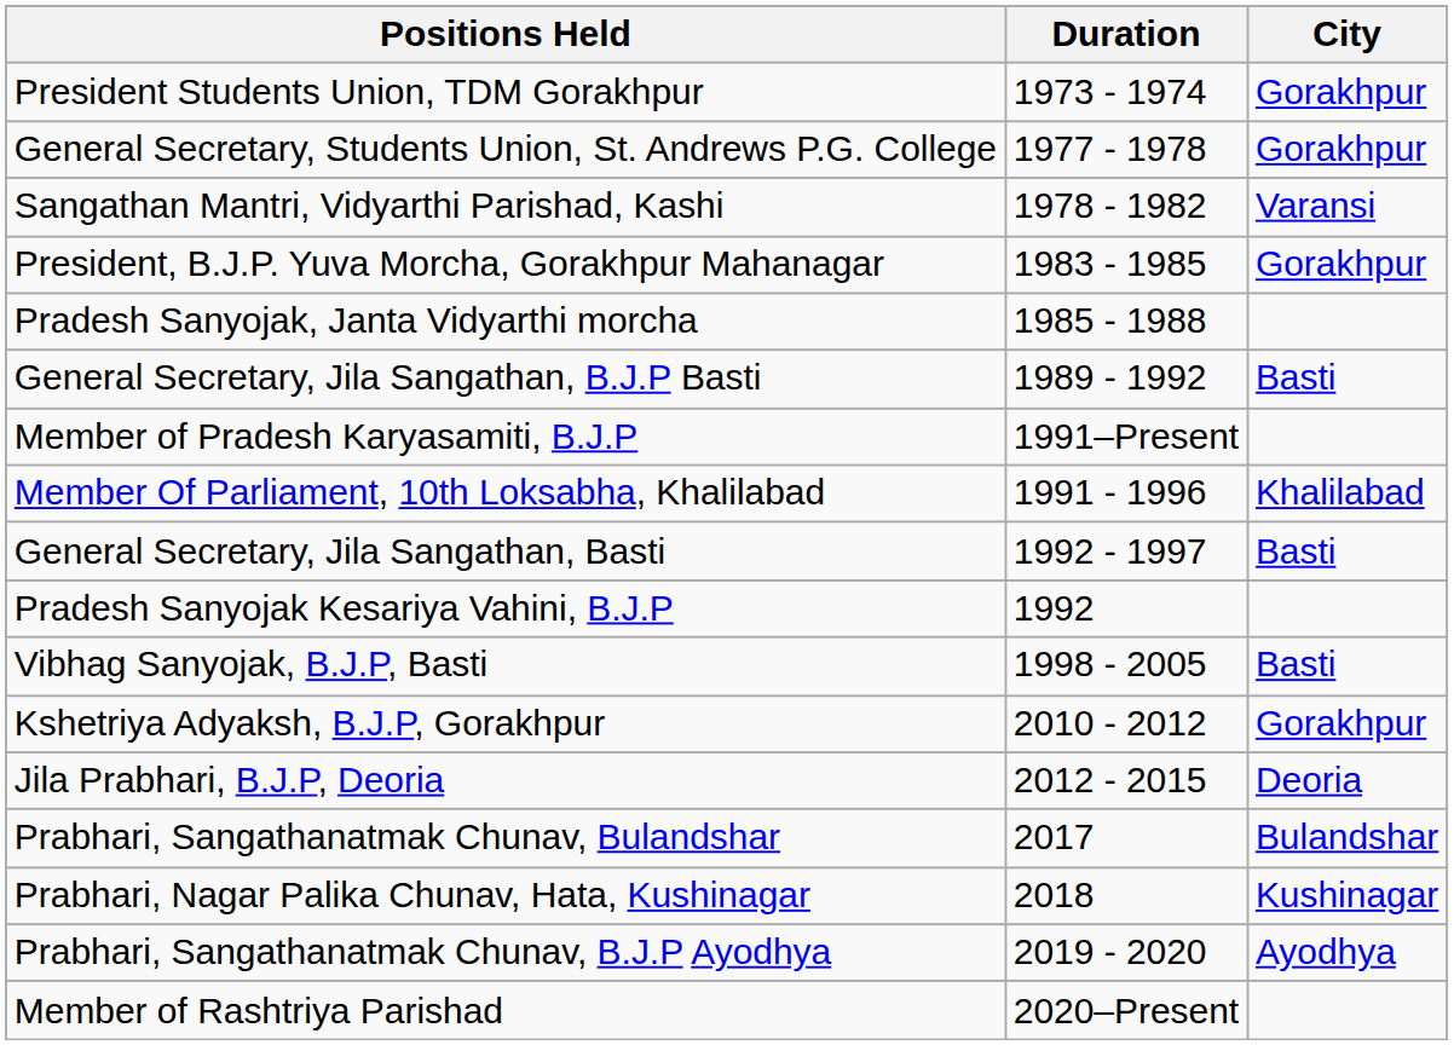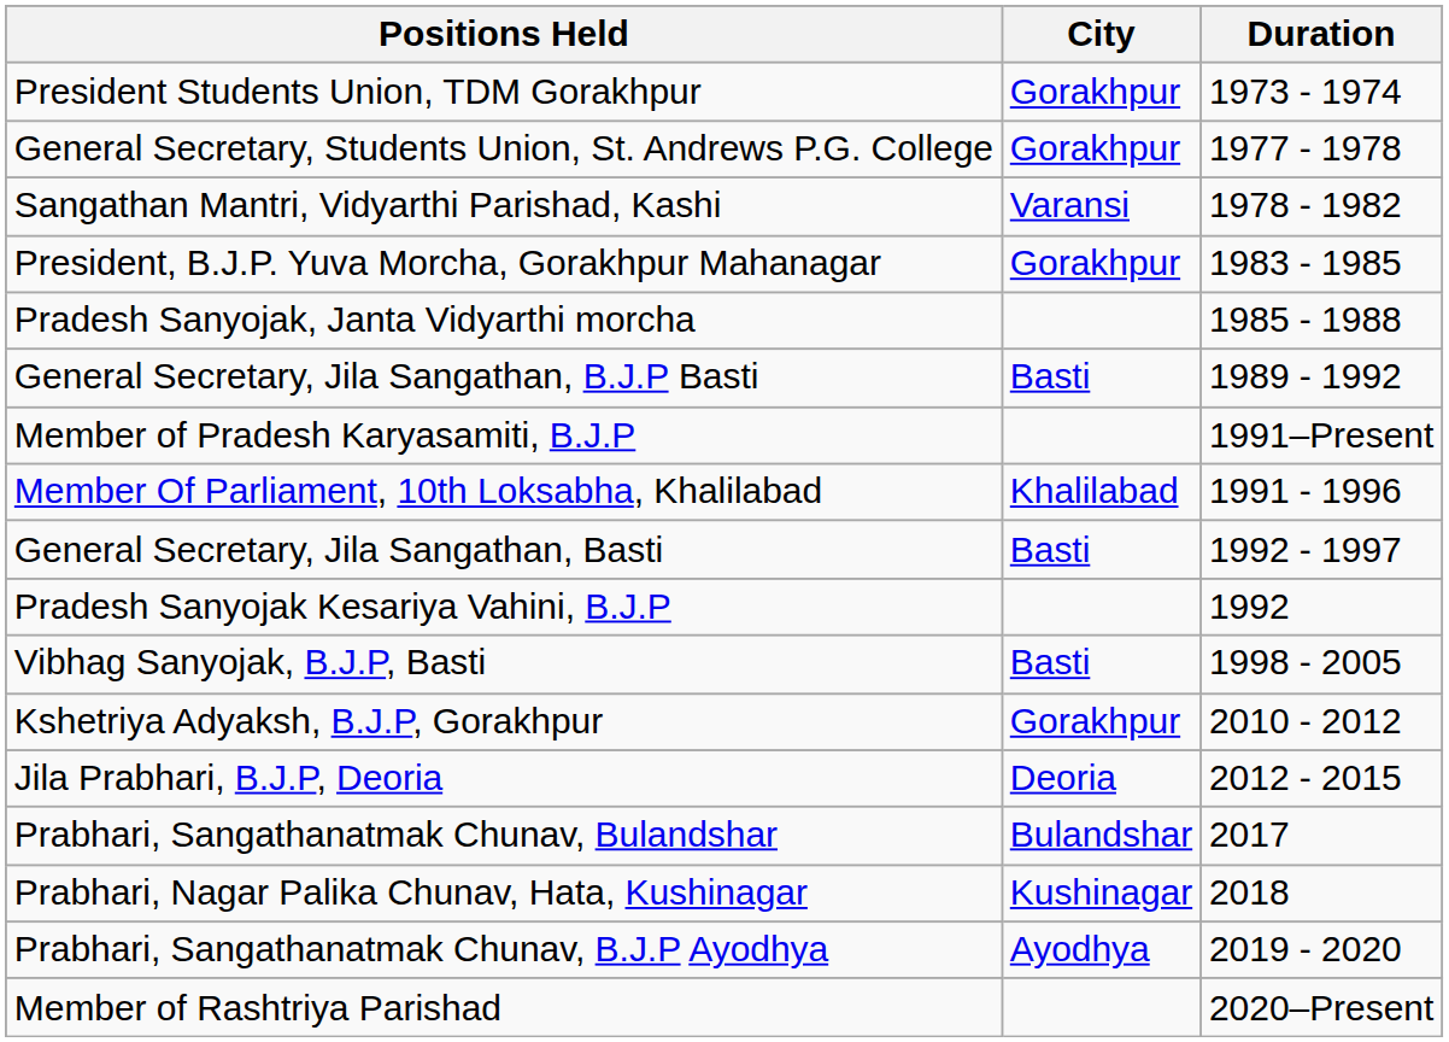 <table class="wikitable">
 <tr>
 <th>Positions Held</th>
+<th>City</th>
 <th>Duration</th>
-<th>City</th>
 </tr>
 <tr>
 <td>President Students Union, TDM Gorakhpur</td>
+<td><a href='#'>Gorakhpur</a></td>
 <td>1973 - 1974</td>
-<td><a href='#'>Gorakhpur</a></td>
 </tr>
 <tr>
 <td>General Secretary, Students Union, St. Andrews P.G. College</td>
+<td><a href='#'>Gorakhpur</a></td>
 <td>1977 - 1978</td>
-<td><a href='#'>Gorakhpur</a></td>
 </tr>
 <tr>
 <td>Sangathan Mantri, Vidyarthi Parishad, Kashi</td>
+<td><a href='#'>Varansi</a></td>
 <td>1978 - 1982</td>
-<td><a href='#'>Varansi</a></td>
 </tr>
 <tr>
 <td>President, B.J.P. Yuva Morcha, Gorakhpur Mahanagar</td>
+<td><a href='#'>Gorakhpur</a></td>
 <td>1983 - 1985</td>
-<td><a href='#'>Gorakhpur</a></td>
 </tr>
 <tr>
 <td>Pradesh Sanyojak, Janta Vidyarthi morcha</td>
+<td></td>
 <td>1985 - 1988</td>
-<td></td>
 </tr>
 <tr>
 <td>General Secretary, Jila Sangathan, <a href='#'>B.J.P</a> Basti</td>
+<td><a href='#'>Basti</a></td>
 <td>1989 - 1992</td>
-<td><a href='#'>Basti</a></td>
 </tr>
 <tr>
 <td>Member of Pradesh Karyasamiti, <a href='#'>B.J.P</a></td>
+<td></td>
 <td>1991–Present</td>
-<td></td>
 </tr>
 <tr>
 <td><a href='#'>Member Of Parliament</a>, <a href='#'>10th Loksabha</a>, Khalilabad</td>
+<td><a href='#'>Khalilabad</a></td>
 <td>1991 - 1996</td>
-<td><a href='#'>Khalilabad</a></td>
 </tr>
 <tr>
 <td>General Secretary, Jila Sangathan, Basti</td>
+<td><a href='#'>Basti</a></td>
 <td>1992 - 1997</td>
-<td><a href='#'>Basti</a></td>
 </tr>
 <tr>
 <td>Pradesh Sanyojak Kesariya Vahini, <a href='#'>B.J.P</a></td>
+<td></td>
 <td>1992</td>
-<td></td>
 </tr>
 <tr>
 <td>Vibhag Sanyojak, <a href='#'>B.J.P</a>, Basti</td>
+<td><a href='#'>Basti</a></td>
 <td>1998 - 2005</td>
-<td><a href='#'>Basti</a></td>
 </tr>
 <tr>
 <td>Kshetriya Adyaksh, <a href='#'>B.J.P</a>, Gorakhpur</td>
+<td><a href='#'>Gorakhpur</a></td>
 <td>2010 - 2012</td>
-<td><a href='#'>Gorakhpur</a></td>
 </tr>
 <tr>
 <td>Jila Prabhari, <a href='#'>B.J.P</a>, <a href='#'>Deoria</a></td>
+<td><a href='#'>Deoria</a></td>
 <td>2012 - 2015</td>
-<td><a href='#'>Deoria</a></td>
 </tr>
 <tr>
 <td>Prabhari, Sangathanatmak Chunav, <a href='#'>Bulandshar</a></td>
+<td><a href='#'>Bulandshar</a></td>
 <td>2017</td>
-<td><a href='#'>Bulandshar</a></td>
 </tr>
 <tr>
 <td>Prabhari, Nagar Palika Chunav, Hata, <a href='#'>Kushinagar</a></td>
+<td><a href='#'>Kushinagar</a></td>
 <td>2018</td>
-<td><a href='#'>Kushinagar</a></td>
 </tr>
 <tr>
 <td>Prabhari, Sangathanatmak Chunav, <a href='#'>B.J.P</a> <a href='#'>Ayodhya</a></td>
+<td><a href='#'>Ayodhya</a></td>
 <td>2019 - 2020</td>
-<td><a href='#'>Ayodhya</a></td>
 </tr>
 <tr>
 <td>Member of Rashtriya Parishad</td>
+<td></td>
 <td>2020–Present</td>
-<td></td>
 </tr>
 </table>
